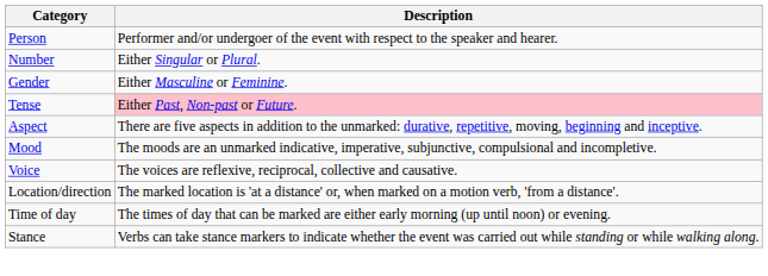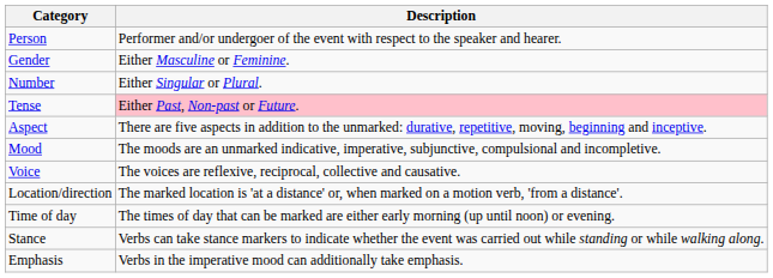 <table class="wikitable">
 <tr>
 <th>Category</th>
 <th>Description</th>
 </tr>
 <tr>
 <td><a href='#'>Person</a></td>
 <td>Performer and/or undergoer of the event with respect to the speaker and hearer.</td>
 </tr>
 <tr>
+<td><a href='#'>Gender</a></td>
+<td>Either <em><a href='#'>Masculine</a></em> or <em><a href='#'>Feminine</a></em>.</td>
+</tr>
+<tr>
 <td><a href='#'>Number</a></td>
 <td>Either <em><a href='#'>Singular</a></em> or <em><a href='#'>Plural</a></em>.</td>
-</tr>
-<tr>
-<td><a href='#'>Gender</a></td>
-<td>Either <em><a href='#'>Masculine</a></em> or <em><a href='#'>Feminine</a></em>.</td>
 </tr>
 <tr>
 <td><a href='#'>Tense</a></td>
 <td style="background: pink;">Either <em><a href='#'>Past</a></em>, <em><a href='#'>Non-past</a></em> or <em><a href='#'>Future</a></em>.</td>
 </tr>
 <tr>
 <td><a href='#'>Aspect</a></td>
 <td>There are five aspects in addition to the unmarked: <a href='#'>durative</a>, <a href='#'>repetitive</a>, moving, <a href='#'>beginning</a> and <a href='#'>inceptive</a>.</td>
 </tr>
 <tr>
 <td><a href='#'>Mood</a></td>
 <td>The moods are an unmarked indicative, imperative, subjunctive, compulsional and incompletive.</td>
 </tr>
 <tr>
 <td><a href='#'>Voice</a></td>
 <td>The voices are reflexive, reciprocal, collective and causative.</td>
 </tr>
 <tr>
 <td>Location/direction</td>
 <td>The marked location is 'at a distance' or, when marked on a motion verb, 'from a distance'.</td>
 </tr>
 <tr>
 <td>Time of day</td>
 <td>The times of day that can be marked are either early morning (up until noon) or evening.</td>
 </tr>
 <tr>
 <td>Stance</td>
 <td>Verbs can take stance markers to indicate whether the event was carried out while <em>standing</em> or while <em>walking along</em>.</td>
 </tr>
+<tr>
+<td>Emphasis</td>
+<td>Verbs in the imperative mood can additionally take emphasis.</td>
+</tr>
 </table>
